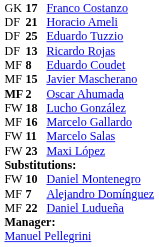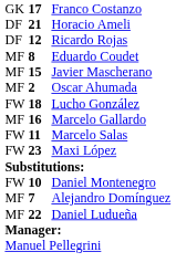 <table cellspacing="0" cellpadding="0" style="font-size:90%; margin:0.2em auto;">
 <tr>
 <th width="25"></th>
 <th width="25"></th>
 </tr>
 <tr>
 <td>GK</td>
 <td><strong>17</strong></td>
 <td> <a href='#'>Franco Costanzo</a></td>
 </tr>
 <tr>
 <td>DF</td>
 <td><strong>21</strong></td>
 <td> <a href='#'>Horacio Ameli</a></td>
 </tr>
 <tr>
 <td>DF</td>
-<td><strong>25</strong></td>
-<td> <a href='#'>Eduardo Tuzzio</a></td>
-<td></td>
-<td></td>
-</tr>
-<tr>
-<td>DF</td>
-<td><strong>13</strong></td>
+<td><strong>12</strong></td>
 <td> <a href='#'>Ricardo Rojas</a></td>
 <td></td>
 <td></td>
 </tr>
 <tr>
 <td>MF</td>
 <td><strong>8</strong></td>
 <td> <a href='#'>Eduardo Coudet</a></td>
 </tr>
 <tr>
 <td>MF</td>
 <td><strong>15</strong></td>
 <td> <a href='#'>Javier Mascherano</a></td>
 </tr>
 <tr>
-<td><strong>MF</strong></td>
+<td>MF</td>
 <td><strong>2</strong></td>
 <td> <a href='#'>Oscar Ahumada</a></td>
 <td></td>
 <td></td>
 </tr>
 <tr>
 <td>FW</td>
 <td><strong>18</strong></td>
 <td> <a href='#'>Lucho González</a></td>
 <td></td>
 <td></td>
 </tr>
 <tr>
 <td>MF</td>
 <td><strong>16</strong></td>
 <td> <a href='#'>Marcelo Gallardo</a></td>
 </tr>
 <tr>
 <td>FW</td>
 <td><strong>11</strong></td>
 <td> <a href='#'>Marcelo Salas</a></td>
 <td></td>
 <td></td>
 </tr>
 <tr>
 <td>FW</td>
 <td><strong>23</strong></td>
 <td> <a href='#'>Maxi López</a></td>
 <td></td>
 <td></td>
 </tr>
 <tr>
 <td colspan=3><strong>Substitutions:</strong></td>
 </tr>
 <tr>
 <td>FW</td>
 <td><strong>10</strong></td>
 <td> <a href='#'>Daniel Montenegro</a></td>
 <td></td>
 <td></td>
 </tr>
 <tr>
 <td>MF</td>
 <td><strong>7</strong></td>
 <td> <a href='#'>Alejandro Domínguez</a></td>
 <td></td>
 <td></td>
 </tr>
 <tr>
 <td>MF</td>
 <td><strong>22</strong></td>
 <td> <a href='#'>Daniel Ludueña</a></td>
 <td></td>
 <td></td>
 </tr>
 <tr>
 <td colspan=3><strong>Manager:</strong></td>
 </tr>
 <tr>
 <td colspan=4> <a href='#'>Manuel Pellegrini</a></td>
 </tr>
 </table>
